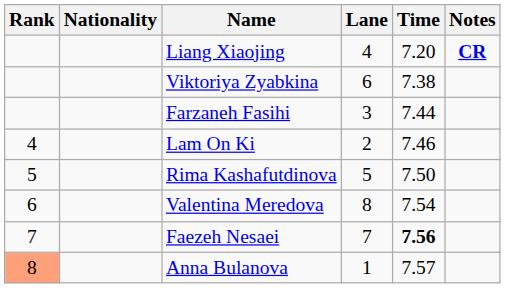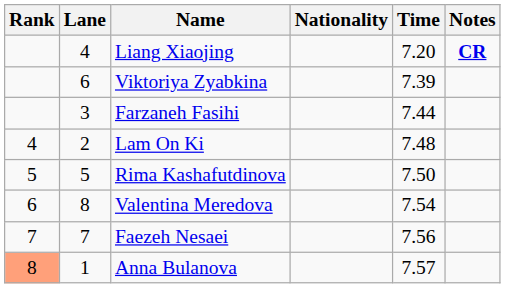 <table class="wikitable sortable" style="text-align:center">
 <tr>
 <th>Rank</th>
+<th>Lane</th>
+<th>Name</th>
 <th>Nationality</th>
-<th>Name</th>
-<th>Lane</th>
 <th>Time</th>
 <th>Notes</th>
 </tr>
 <tr>
 <td></td>
+<td>4</td>
+<td align=left><a href='#'>Liang Xiaojing</a></td>
 <td align=left></td>
-<td align=left><a href='#'>Liang Xiaojing</a></td>
-<td>4</td>
 <td>7.20</td>
 <td><strong><a href='#'>CR</a></strong></td>
 </tr>
 <tr>
 <td></td>
+<td>6</td>
+<td align=left><a href='#'>Viktoriya Zyabkina</a></td>
 <td align=left></td>
-<td align=left><a href='#'>Viktoriya Zyabkina</a></td>
-<td>6</td>
-<td>7.38</td>
+<td>7.39</td>
 <td></td>
 </tr>
 <tr>
 <td></td>
+<td>3</td>
+<td align=left><a href='#'>Farzaneh Fasihi</a></td>
 <td align=left></td>
-<td align=left><a href='#'>Farzaneh Fasihi</a></td>
-<td>3</td>
 <td>7.44</td>
 <td></td>
 </tr>
 <tr>
 <td>4</td>
+<td>2</td>
+<td align=left><a href='#'>Lam On Ki</a></td>
 <td align=left></td>
-<td align=left><a href='#'>Lam On Ki</a></td>
-<td>2</td>
-<td>7.46</td>
+<td>7.48</td>
 <td></td>
 </tr>
 <tr>
 <td>5</td>
+<td>5</td>
+<td align=left><a href='#'>Rima Kashafutdinova</a></td>
 <td align=left></td>
-<td align=left><a href='#'>Rima Kashafutdinova</a></td>
-<td>5</td>
 <td>7.50</td>
 <td></td>
 </tr>
 <tr>
 <td>6</td>
+<td>8</td>
+<td align=left><a href='#'>Valentina Meredova</a></td>
 <td align=left></td>
-<td align=left><a href='#'>Valentina Meredova</a></td>
-<td>8</td>
 <td>7.54</td>
 <td></td>
 </tr>
 <tr>
 <td>7</td>
+<td>7</td>
+<td align=left><a href='#'>Faezeh Nesaei</a></td>
 <td align=left></td>
-<td align=left><a href='#'>Faezeh Nesaei</a></td>
-<td>7</td>
-<td><strong>7.56</strong></td>
+<td>7.56</td>
 <td></td>
 </tr>
 <tr>
 <td style="background: lightsalmon;">8</td>
+<td>1</td>
+<td align=left><a href='#'>Anna Bulanova</a></td>
 <td align=left></td>
-<td align=left><a href='#'>Anna Bulanova</a></td>
-<td>1</td>
 <td>7.57</td>
 <td></td>
 </tr>
 </table>
